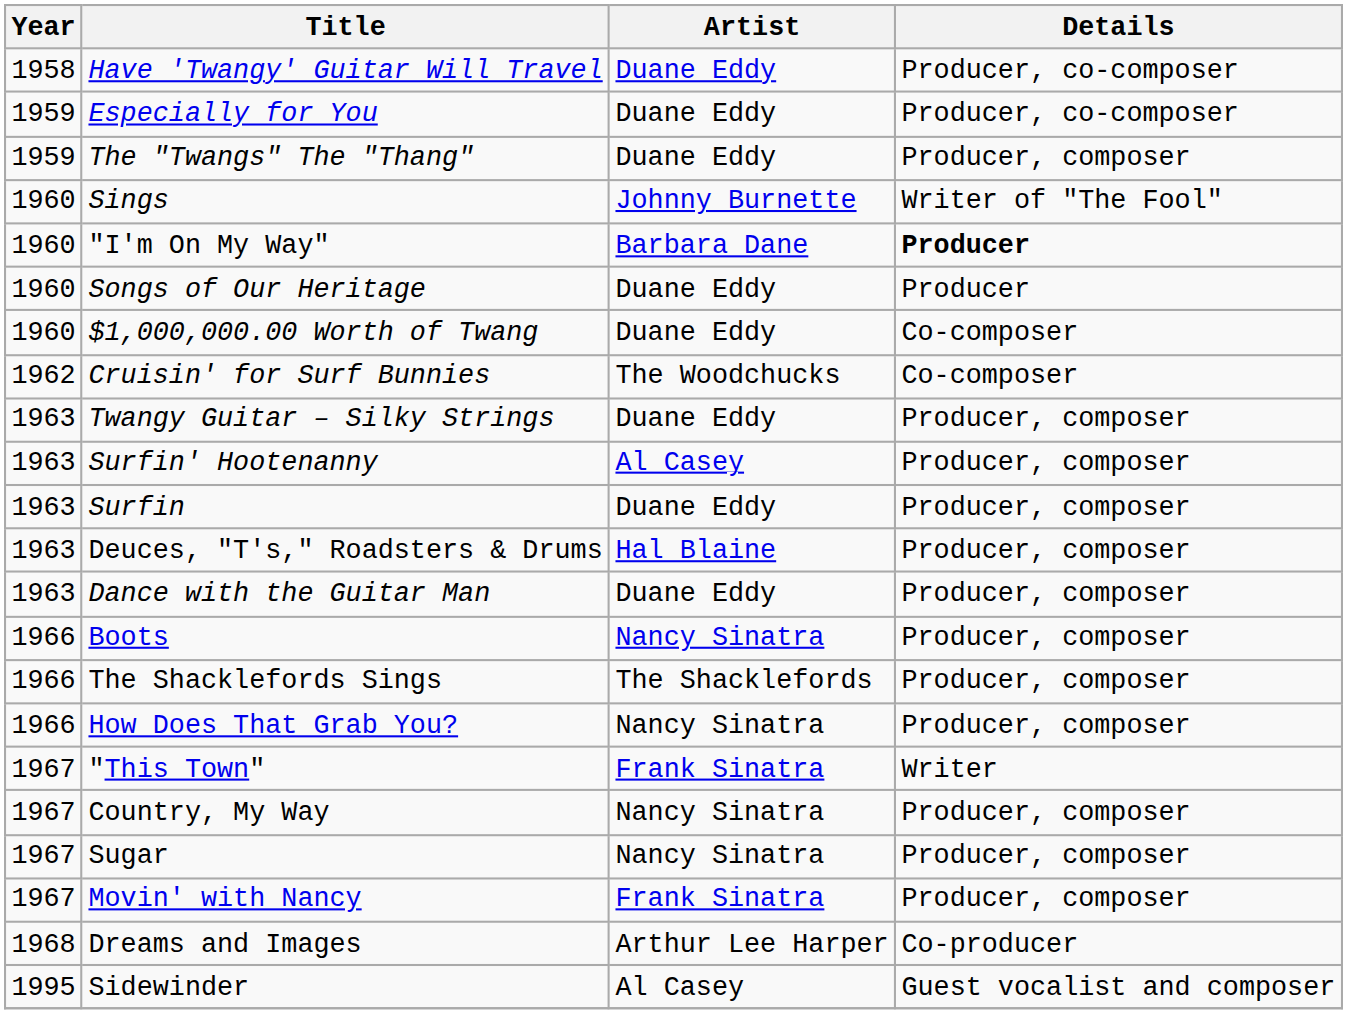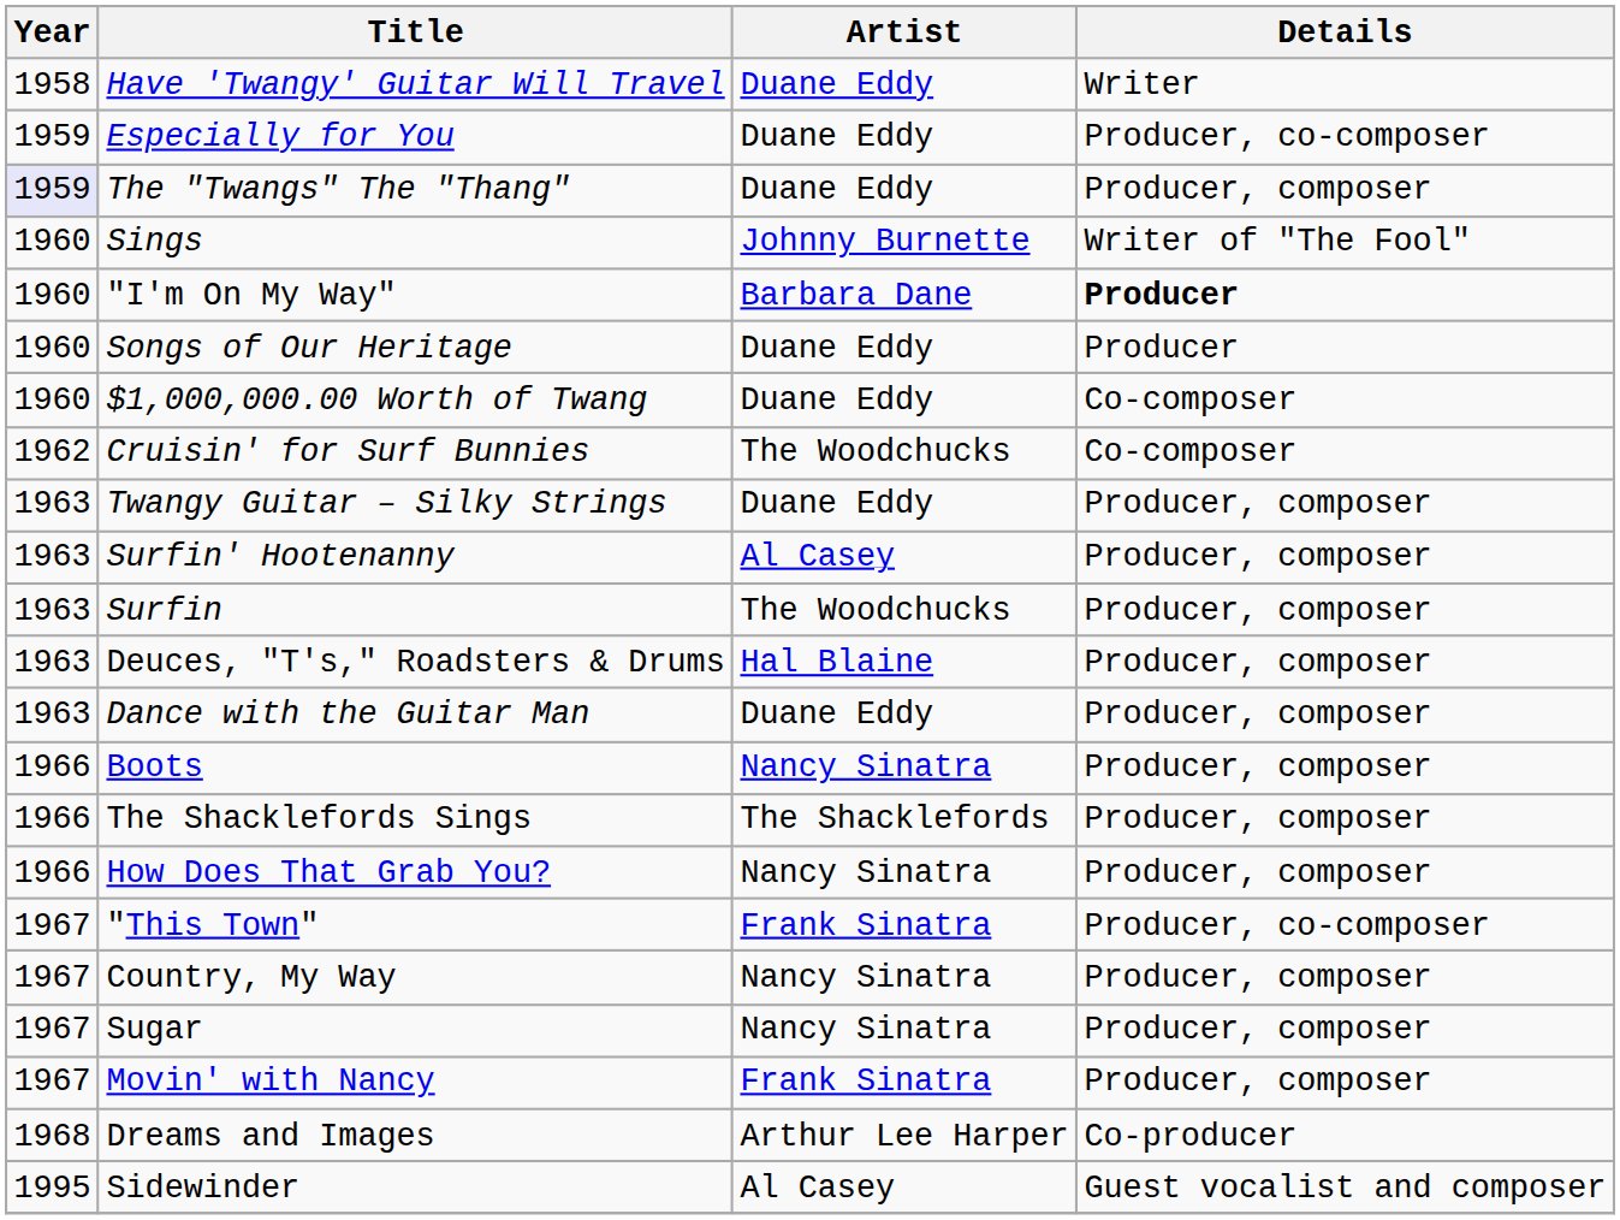 <table class="wikitable">
 <tr>
 <th style="width:1em;">Year</th>
 <th>Title</th>
 <th>Artist</th>
 <th>Details</th>
 </tr>
 <tr>
 <td>1958</td>
 <td><em><a href='#'>Have 'Twangy' Guitar Will Travel</a></em></td>
 <td><a href='#'>Duane Eddy</a></td>
-<td>Producer, co-composer</td>
+<td>Writer</td>
 </tr>
 <tr>
 <td>1959</td>
 <td><em><a href='#'>Especially for You</a></em></td>
 <td>Duane Eddy</td>
 <td>Producer, co-composer</td>
 </tr>
 <tr>
-<td>1959</td>
+<td style="background: lavender;">1959</td>
 <td><em>The "Twangs" The "Thang"</em></td>
 <td>Duane Eddy</td>
 <td>Producer, composer</td>
 </tr>
 <tr>
 <td>1960</td>
 <td><em>Sings</em></td>
 <td><a href='#'>Johnny Burnette</a></td>
 <td>Writer of "The Fool"</td>
 </tr>
 <tr>
 <td>1960</td>
 <td>"I'm On My Way"</td>
 <td><a href='#'>Barbara Dane</a></td>
 <td><strong>Producer</strong></td>
 </tr>
 <tr>
 <td>1960</td>
 <td><em>Songs of Our Heritage</em></td>
 <td>Duane Eddy</td>
 <td>Producer</td>
 </tr>
 <tr>
 <td>1960</td>
 <td><em>$1,000,000.00 Worth of Twang</em></td>
 <td>Duane Eddy</td>
 <td>Co-composer</td>
 </tr>
 <tr>
 <td>1962</td>
 <td><em>Cruisin' for Surf Bunnies</em></td>
 <td>The Woodchucks</td>
 <td>Co-composer</td>
 </tr>
 <tr>
 <td>1963</td>
 <td><em>Twangy Guitar – Silky Strings</em></td>
 <td>Duane Eddy</td>
 <td>Producer, composer</td>
 </tr>
 <tr>
 <td>1963</td>
 <td><em>Surfin' Hootenanny</em></td>
 <td><a href='#'>Al Casey</a></td>
 <td>Producer, composer</td>
 </tr>
 <tr>
 <td>1963</td>
 <td><em>Surfin<strong></td>
-<td>Duane Eddy</td>
+<td>The Woodchucks</td>
 <td>Producer, composer</td>
 </tr>
 <tr>
 <td>1963</td>
 <td></em>Deuces, "T's," Roadsters & Drums</strong></td>
 <td><a href='#'>Hal Blaine</a></td>
 <td>Producer, composer</td>
 </tr>
 <tr>
 <td>1963</td>
 <td><em>Dance with the Guitar Man<strong></td>
 <td>Duane Eddy</td>
 <td>Producer, composer</td>
 </tr>
 <tr>
 <td>1966</td>
 <td></em><a href='#'>Boots</a><em></td>
 <td><a href='#'>Nancy Sinatra</a></td>
 <td>Producer, composer</td>
 </tr>
 <tr>
 <td>1966</td>
 <td></em>The Shacklefords Sings<em></td>
 <td>The Shacklefords</td>
 <td>Producer, composer</td>
 </tr>
 <tr>
 <td>1966</td>
 <td></em><a href='#'>How Does That Grab You?</a><em></td>
 <td>Nancy Sinatra</td>
 <td>Producer, composer</td>
 </tr>
 <tr>
 <td>1967</td>
 <td>"<a href='#'>This Town</a>"</td>
 <td><a href='#'>Frank Sinatra</a></td>
-<td>Writer</td>
+<td>Producer, co-composer</td>
 </tr>
 <tr>
 <td>1967</td>
 <td></em>Country, My Way<em></td>
 <td>Nancy Sinatra</td>
 <td>Producer, composer</td>
 </tr>
 <tr>
 <td>1967</td>
 <td></em>Sugar<em></td>
 <td>Nancy Sinatra</td>
 <td>Producer, composer</td>
 </tr>
 <tr>
 <td>1967</td>
 <td></em><a href='#'>Movin' with Nancy</a><em></td>
 <td><a href='#'>Frank Sinatra</a></td>
 <td>Producer, composer</td>
 </tr>
 <tr>
 <td>1968</td>
 <td></em>Dreams and Images<em></td>
 <td>Arthur Lee Harper</td>
 <td>Co-producer</td>
 </tr>
 <tr>
 <td>1995</td>
 <td></em>Sidewinder<em></td>
 <td>Al Casey</td>
 <td>Guest vocalist and composer</td>
 </tr>
 <tr>
 </tr>
 </table>
